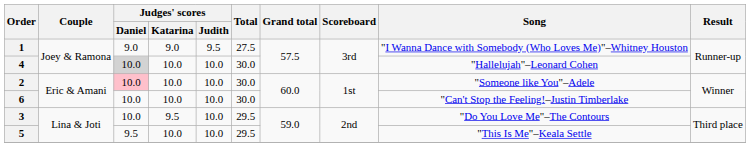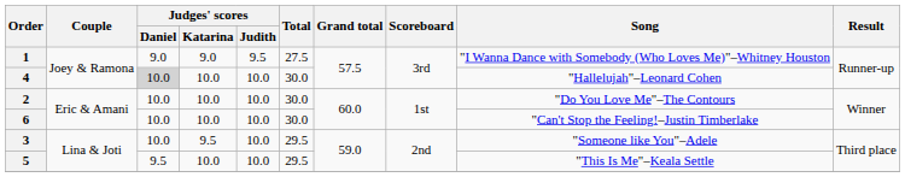 <table class="wikitable plainrowheaders" style="text-align:center;">
 <tr>
 <th scope="col" rowspan=2>Order</th>
 <th scope="col" rowspan=2>Couple</th>
 <th scope="col" colspan=3>Judges' scores</th>
 <th scope="col" rowspan=2>Total</th>
 <th scope="col" rowspan=2>Grand total</th>
 <th scope="col" rowspan=2>Scoreboard</th>
 <th scope="col" rowspan=2>Song</th>
 <th scope="col" rowspan=2>Result</th>
 </tr>
 <tr>
 <th scope="col">Daniel</th>
 <th>Katarina</th>
 <th>Judith</th>
 </tr>
 <tr>
 <th scope="col">1</th>
 <td rowspan="2">Joey & Ramona</td>
 <td>9.0</td>
 <td>9.0</td>
 <td>9.5</td>
 <td>27.5</td>
 <td rowspan="2">57.5</td>
 <td rowspan="2">3rd</td>
 <td>"<a href='#'>I Wanna Dance with Somebody (Who Loves Me)</a>"–<a href='#'>Whitney Houston</a></td>
 <td rowspan="2">Runner-up</td>
 </tr>
 <tr>
 <th scope="col">4</th>
 <td style="background: lightgrey;">10.0</td>
 <td>10.0</td>
 <td>10.0</td>
 <td>30.0</td>
 <td>"<a href='#'>Hallelujah</a>"–<a href='#'>Leonard Cohen</a></td>
 </tr>
 <tr>
 <th scope="col">2</th>
 <td rowspan="2">Eric & Amani</td>
-<td style="background: pink;">10.0</td>
+<td>10.0</td>
 <td>10.0</td>
 <td>10.0</td>
 <td>30.0</td>
 <td rowspan="2">60.0</td>
 <td rowspan="2">1st</td>
-<td>"<a href='#'>Someone like You</a>"–<a href='#'>Adele</a></td>
+<td>"<a href='#'>Do You Love Me</a>"–<a href='#'>The Contours</a></td>
 <td rowspan="2">Winner</td>
 </tr>
 <tr>
 <th scope="col">6</th>
 <td>10.0</td>
 <td>10.0</td>
 <td>10.0</td>
 <td>30.0</td>
 <td>"<a href='#'>Can't Stop the Feeling!</a>–<a href='#'>Justin Timberlake</a></td>
 </tr>
 <tr>
 <th scope="col">3</th>
 <td rowspan="2">Lina & Joti</td>
 <td>10.0</td>
 <td>9.5</td>
 <td>10.0</td>
 <td>29.5</td>
 <td rowspan="2">59.0</td>
 <td rowspan="2">2nd</td>
-<td>"<a href='#'>Do You Love Me</a>"–<a href='#'>The Contours</a></td>
+<td>"<a href='#'>Someone like You</a>"–<a href='#'>Adele</a></td>
 <td rowspan="2">Third place</td>
 </tr>
 <tr>
 <th scope="col">5</th>
 <td>9.5</td>
 <td>10.0</td>
 <td>10.0</td>
 <td>29.5</td>
 <td>"<a href='#'>This Is Me</a>"–<a href='#'>Keala Settle</a></td>
 </tr>
 <tr>
 </tr>
 </table>
